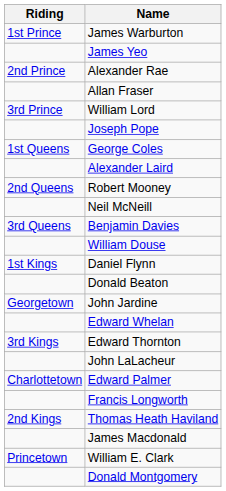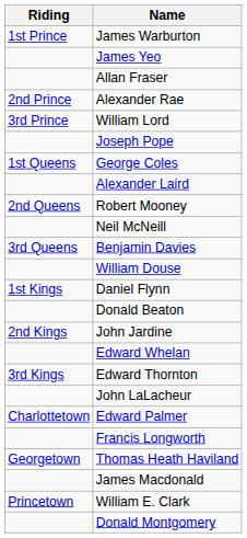 <table class="wikitable">
 <tr>
 <th>Riding</th>
 <th>Name</th>
 </tr>
 <tr>
 <td><a href='#'>1st Prince</a></td>
 <td>James Warburton</td>
 </tr>
 <tr>
 <td></td>
 <td><a href='#'>James Yeo</a></td>
 </tr>
 <tr>
+<td></td>
+<td>Allan Fraser</td>
+</tr>
+<tr>
 <td><a href='#'>2nd Prince</a></td>
 <td>Alexander Rae</td>
-</tr>
-<tr>
-<td></td>
-<td>Allan Fraser</td>
 </tr>
 <tr>
 <td><a href='#'>3rd Prince</a></td>
 <td>William Lord</td>
 </tr>
 <tr>
 <td></td>
 <td><a href='#'>Joseph Pope</a></td>
 </tr>
 <tr>
 <td><a href='#'>1st Queens</a></td>
 <td><a href='#'>George Coles</a></td>
 </tr>
 <tr>
 <td></td>
 <td><a href='#'>Alexander Laird</a></td>
 </tr>
 <tr>
 <td><a href='#'>2nd Queens</a></td>
 <td>Robert Mooney</td>
 </tr>
 <tr>
 <td></td>
 <td>Neil McNeill</td>
 </tr>
 <tr>
 <td><a href='#'>3rd Queens</a></td>
 <td><a href='#'>Benjamin Davies</a></td>
 </tr>
 <tr>
 <td></td>
 <td><a href='#'>William Douse</a></td>
 </tr>
 <tr>
 <td><a href='#'>1st Kings</a></td>
 <td>Daniel Flynn</td>
 </tr>
 <tr>
 <td></td>
 <td>Donald Beaton</td>
 </tr>
 <tr>
-<td><a href='#'>Georgetown</a></td>
+<td><a href='#'>2nd Kings</a></td>
 <td>John Jardine</td>
 </tr>
 <tr>
 <td></td>
 <td><a href='#'>Edward Whelan</a></td>
 </tr>
 <tr>
 <td><a href='#'>3rd Kings</a></td>
 <td>Edward Thornton</td>
 </tr>
 <tr>
 <td></td>
 <td>John LaLacheur</td>
 </tr>
 <tr>
 <td><a href='#'>Charlottetown</a></td>
 <td><a href='#'>Edward Palmer</a></td>
 </tr>
 <tr>
 <td></td>
 <td><a href='#'>Francis Longworth</a></td>
 </tr>
 <tr>
-<td><a href='#'>2nd Kings</a></td>
+<td><a href='#'>Georgetown</a></td>
 <td><a href='#'>Thomas Heath Haviland</a></td>
 </tr>
 <tr>
 <td></td>
 <td>James Macdonald</td>
 </tr>
 <tr>
 <td><a href='#'>Princetown</a></td>
 <td>William E. Clark</td>
 </tr>
 <tr>
 <td></td>
 <td><a href='#'>Donald Montgomery</a></td>
 </tr>
 </table>
